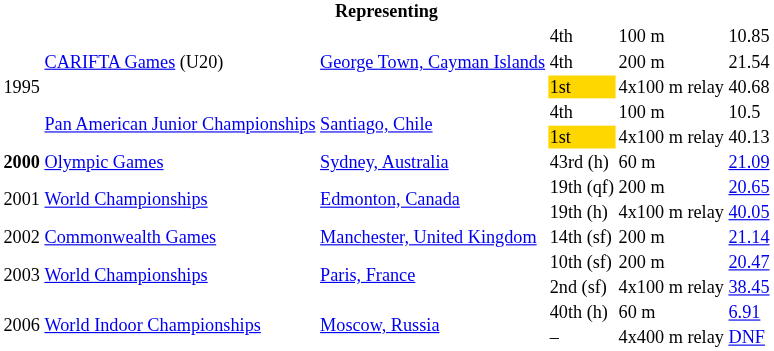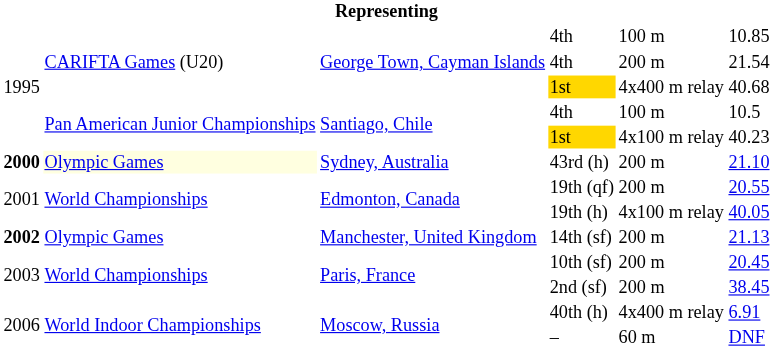 <table>
 <tr>
 <th colspan="6">Representing </th>
 </tr>
 <tr>
 <td rowspan=5>1995</td>
 <td rowspan=3><a href='#'>CARIFTA Games</a> (U20)</td>
 <td rowspan=3><a href='#'>George Town, Cayman Islands</a></td>
 <td>4th</td>
 <td>100 m</td>
 <td>10.85</td>
 </tr>
 <tr>
 <td>4th</td>
 <td>200 m</td>
 <td>21.54</td>
 </tr>
 <tr>
 <td bgcolor=gold>1st</td>
-<td>4x100 m relay</td>
+<td>4x400 m relay</td>
 <td>40.68</td>
 </tr>
 <tr>
 <td rowspan=2><a href='#'>Pan American Junior Championships</a></td>
 <td rowspan=2><a href='#'>Santiago, Chile</a></td>
 <td>4th</td>
 <td>100 m</td>
 <td>10.5</td>
 </tr>
 <tr>
 <td bgcolor=gold>1st</td>
 <td>4x100 m relay</td>
-<td>40.13</td>
+<td>40.23</td>
 </tr>
 <tr>
 <td><strong>2000</strong></td>
-<td><a href='#'>Olympic Games</a></td>
+<td style="background: lightyellow;"><a href='#'>Olympic Games</a></td>
 <td><a href='#'>Sydney, Australia</a></td>
 <td>43rd (h)</td>
-<td>60 m</td>
-<td><a href='#'>21.09</a></td>
+<td>200 m</td>
+<td><a href='#'>21.10</a></td>
 </tr>
 <tr>
 <td rowspan=2>2001</td>
 <td rowspan=2><a href='#'>World Championships</a></td>
 <td rowspan=2><a href='#'>Edmonton, Canada</a></td>
 <td>19th (qf)</td>
 <td>200 m</td>
-<td><a href='#'>20.65</a></td>
+<td><a href='#'>20.55</a></td>
 </tr>
 <tr>
 <td>19th (h)</td>
 <td>4x100 m relay</td>
 <td><a href='#'>40.05</a></td>
 </tr>
 <tr>
-<td>2002</td>
-<td><a href='#'>Commonwealth Games</a></td>
+<td><strong>2002</strong></td>
+<td><a href='#'>Olympic Games</a></td>
 <td><a href='#'>Manchester, United Kingdom</a></td>
 <td>14th (sf)</td>
 <td>200 m</td>
-<td><a href='#'>21.14</a></td>
+<td><a href='#'>21.13</a></td>
 </tr>
 <tr>
 <td rowspan=2>2003</td>
 <td rowspan=2><a href='#'>World Championships</a></td>
 <td rowspan=2><a href='#'>Paris, France</a></td>
 <td>10th (sf)</td>
 <td>200 m</td>
-<td><a href='#'>20.47</a></td>
+<td><a href='#'>20.45</a></td>
 </tr>
 <tr>
 <td>2nd (sf)</td>
-<td>4x100 m relay</td>
+<td>200 m</td>
 <td><a href='#'>38.45</a></td>
 </tr>
 <tr>
 <td rowspan=2>2006</td>
 <td rowspan=2><a href='#'>World Indoor Championships</a></td>
 <td rowspan=2><a href='#'>Moscow, Russia</a></td>
 <td>40th (h)</td>
-<td>60 m</td>
+<td>4x400 m relay</td>
 <td><a href='#'>6.91</a></td>
 </tr>
 <tr>
 <td>–</td>
-<td>4x400 m relay</td>
+<td>60 m</td>
 <td><a href='#'>DNF</a></td>
 </tr>
 </table>
